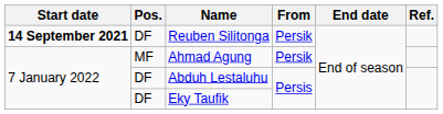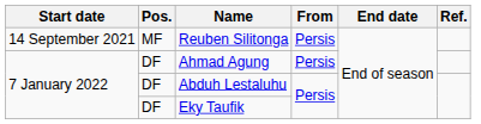 <table class="wikitable">
 <tr>
 <th>Start date</th>
 <th>Pos.</th>
 <th>Name</th>
 <th>From</th>
 <th>End date</th>
 <th>Ref.</th>
 </tr>
 <tr>
-<td><strong>14 September 2021</strong></td>
-<td>DF</td>
+<td>14 September 2021</td>
+<td>MF</td>
 <td> <a href='#'>Reuben Silitonga</a></td>
-<td><a href='#'>Persik</a></td>
+<td><a href='#'>Persis</a></td>
 <td rowspan="4">End of season</td>
 <td></td>
 </tr>
 <tr>
 <td rowspan="3">7 January 2022</td>
-<td>MF</td>
+<td>DF</td>
 <td> <a href='#'>Ahmad Agung</a></td>
-<td><a href='#'>Persik</a></td>
+<td><a href='#'>Persis</a></td>
 <td></td>
 </tr>
 <tr>
 <td>DF</td>
 <td> <a href='#'>Abduh Lestaluhu</a></td>
 <td rowspan="2"><a href='#'>Persis</a></td>
 <td rowspan="2"></td>
 </tr>
 <tr>
 <td>DF</td>
 <td> <a href='#'>Eky Taufik</a></td>
 </tr>
 </table>
